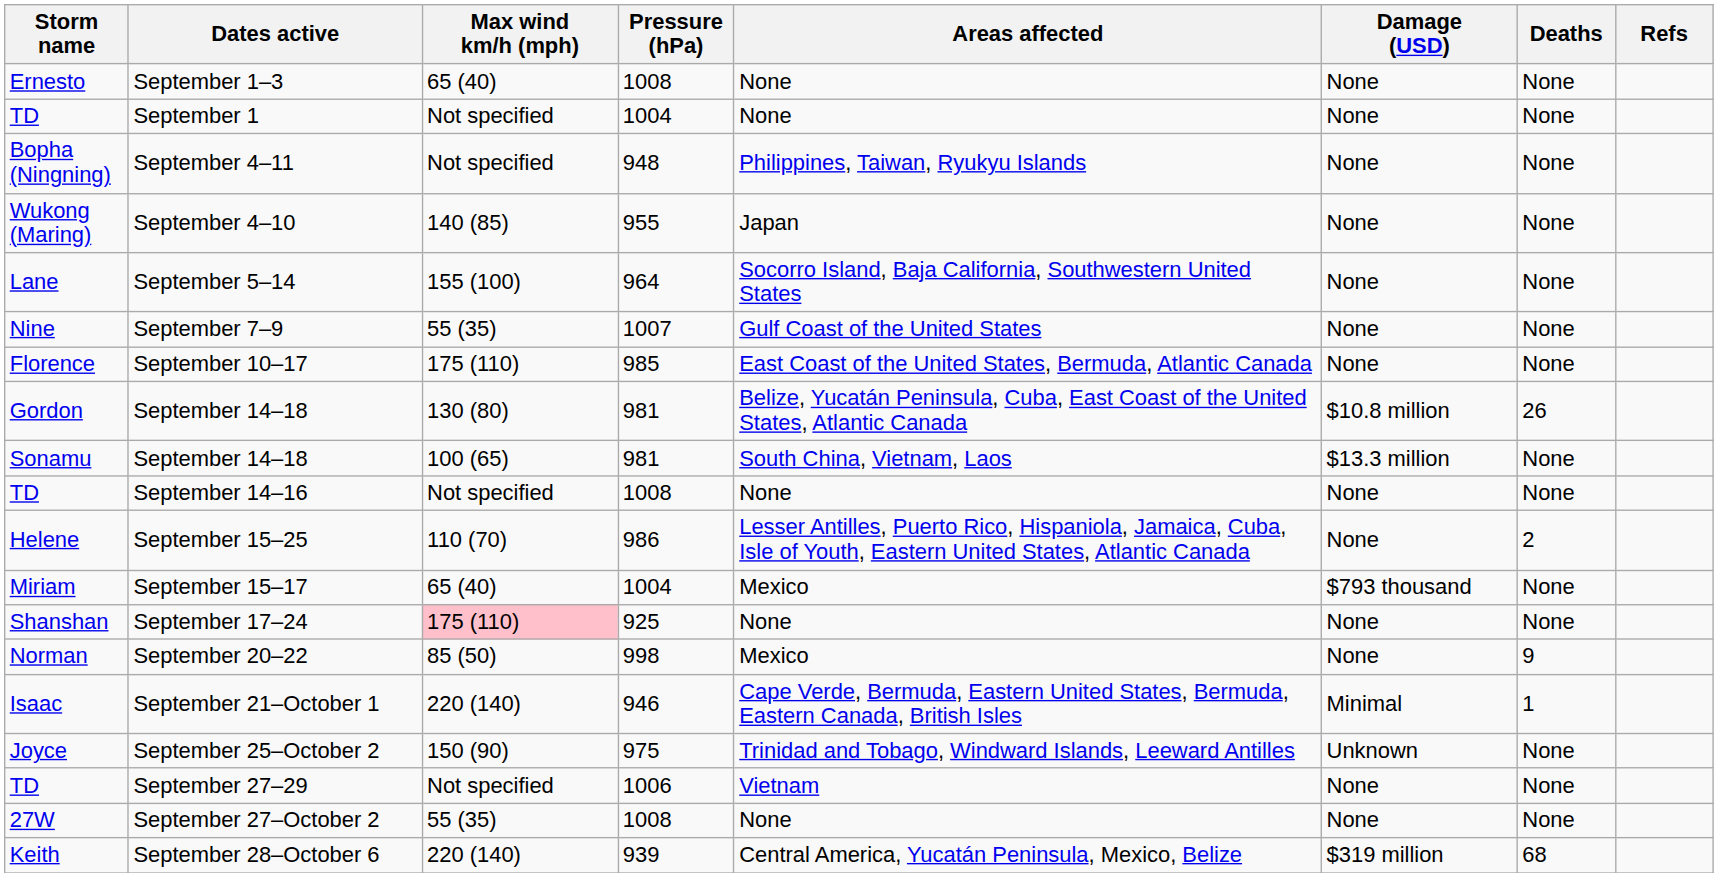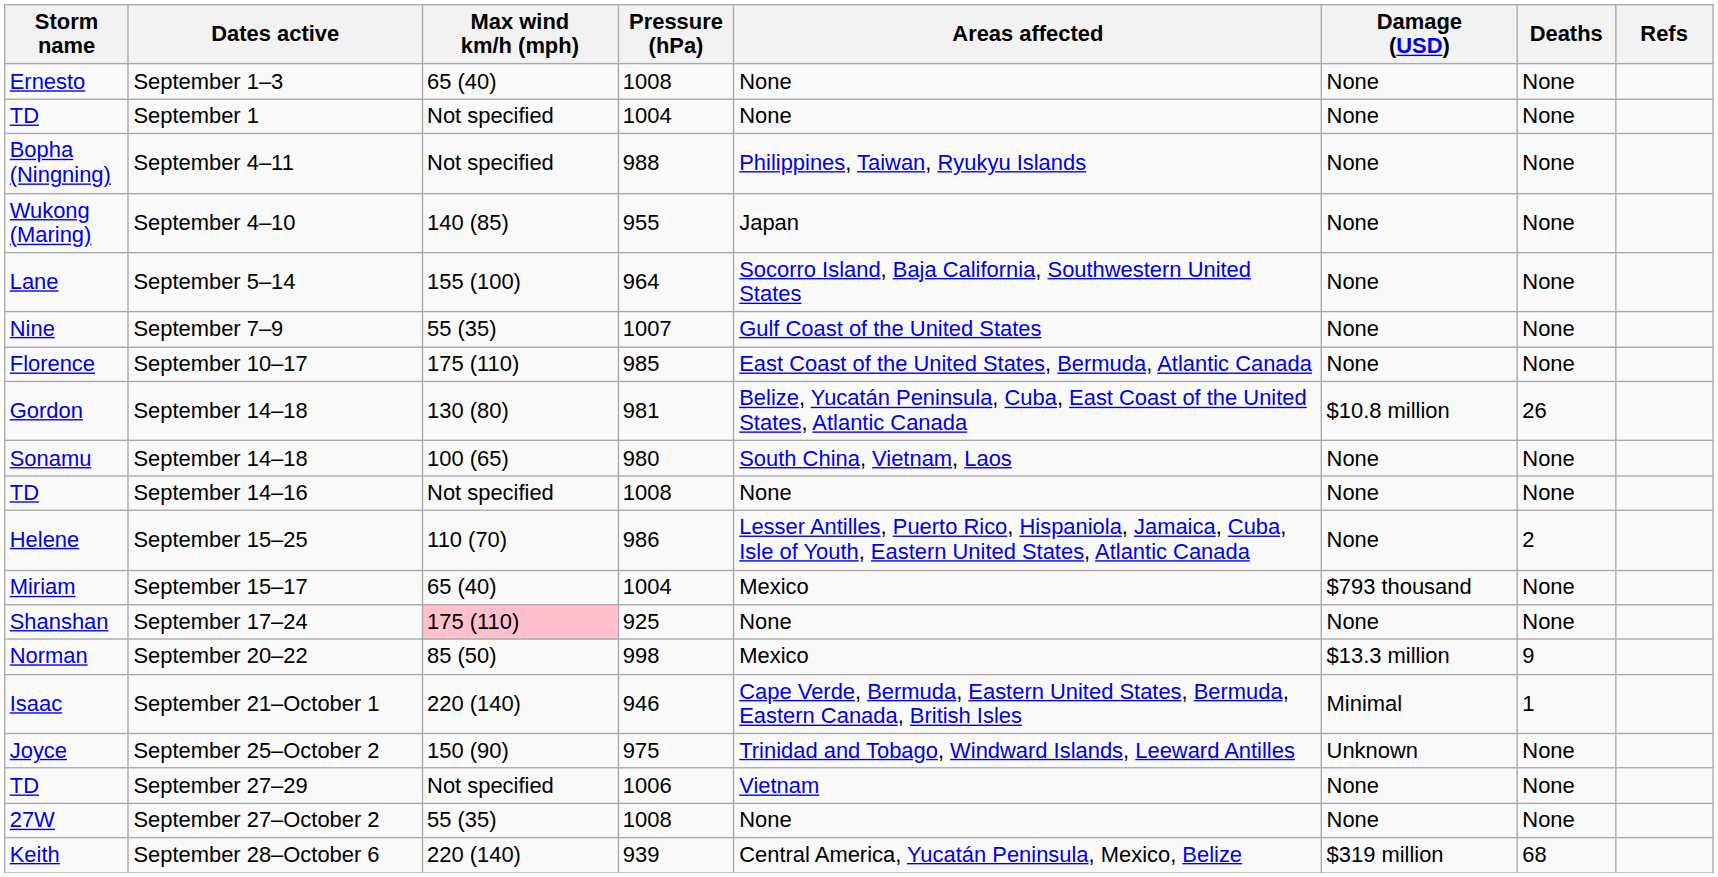 <table class="wikitable sortable">
 <tr>
 <th width="5%">Storm name</th>
 <th width="15%">Dates active</th>
 <th width="10%">Max wind<br>km/h (mph)</th>
 <th width="5%">Pressure<br>(hPa)</th>
 <th width="30%">Areas affected</th>
 <th width="10%">Damage<br>(<a href='#'>USD</a>)</th>
 <th width="5%">Deaths</th>
 <th width="5%">Refs</th>
 </tr>
 <tr>
 <td><a href='#'>Ernesto</a></td>
 <td>September 1–3</td>
 <td>65 (40)</td>
 <td>1008</td>
 <td>None</td>
 <td>None</td>
 <td>None</td>
 <td></td>
 </tr>
 <tr>
 <td><a href='#'>TD</a></td>
 <td>September 1</td>
 <td>Not specified</td>
 <td>1004</td>
 <td>None</td>
 <td>None</td>
 <td>None</td>
 <td></td>
 </tr>
 <tr>
 <td><a href='#'>Bopha (Ningning)</a></td>
 <td>September 4–11</td>
 <td>Not specified</td>
-<td>948</td>
+<td>988</td>
 <td><a href='#'>Philippines</a>, <a href='#'>Taiwan</a>, <a href='#'>Ryukyu Islands</a></td>
 <td>None</td>
 <td>None</td>
 <td></td>
 </tr>
 <tr>
 <td><a href='#'>Wukong (Maring)</a></td>
 <td>September 4–10</td>
 <td>140 (85)</td>
 <td>955</td>
 <td>Japan</td>
 <td>None</td>
 <td>None</td>
 <td></td>
 </tr>
 <tr>
 <td><a href='#'>Lane</a></td>
 <td>September 5–14</td>
 <td>155 (100)</td>
 <td>964</td>
 <td><a href='#'>Socorro Island</a>, <a href='#'>Baja California</a>, <a href='#'>Southwestern United States</a></td>
 <td>None</td>
 <td>None</td>
 <td></td>
 </tr>
 <tr>
 <td><a href='#'>Nine</a></td>
 <td>September 7–9</td>
 <td>55 (35)</td>
 <td>1007</td>
 <td><a href='#'>Gulf Coast of the United States</a></td>
 <td>None</td>
 <td>None</td>
 <td></td>
 </tr>
 <tr>
 <td><a href='#'>Florence</a></td>
 <td>September 10–17</td>
 <td>175 (110)</td>
 <td>985</td>
 <td><a href='#'>East Coast of the United States</a>, <a href='#'>Bermuda</a>, <a href='#'>Atlantic Canada</a></td>
 <td>None</td>
 <td>None</td>
 <td></td>
 </tr>
 <tr>
 <td><a href='#'>Gordon</a></td>
 <td>September 14–18</td>
 <td>130 (80)</td>
 <td>981</td>
 <td><a href='#'>Belize</a>, <a href='#'>Yucatán Peninsula</a>, <a href='#'>Cuba</a>, <a href='#'>East Coast of the United States</a>, <a href='#'>Atlantic Canada</a></td>
 <td>$10.8 million</td>
 <td>26</td>
 <td></td>
 </tr>
 <tr>
 <td><a href='#'>Sonamu</a></td>
 <td>September 14–18</td>
 <td>100 (65)</td>
-<td>981</td>
+<td>980</td>
 <td><a href='#'>South China</a>, <a href='#'>Vietnam</a>, <a href='#'>Laos</a></td>
-<td>$13.3 million</td>
+<td>None</td>
 <td>None</td>
 <td></td>
 </tr>
 <tr>
 <td><a href='#'>TD</a></td>
 <td>September 14–16</td>
 <td>Not specified</td>
 <td>1008</td>
 <td>None</td>
 <td>None</td>
 <td>None</td>
 <td></td>
 </tr>
 <tr>
 <td><a href='#'>Helene</a></td>
 <td>September 15–25</td>
 <td>110 (70)</td>
 <td>986</td>
 <td><a href='#'>Lesser Antilles</a>, <a href='#'>Puerto Rico</a>, <a href='#'>Hispaniola</a>, <a href='#'>Jamaica</a>, <a href='#'>Cuba</a>, <a href='#'>Isle of Youth</a>, <a href='#'>Eastern United States</a>, <a href='#'>Atlantic Canada</a></td>
 <td>None</td>
 <td>2</td>
 <td></td>
 </tr>
 <tr>
 <td><a href='#'>Miriam</a></td>
 <td>September 15–17</td>
 <td>65 (40)</td>
 <td>1004</td>
 <td>Mexico</td>
 <td>$793 thousand</td>
 <td>None</td>
 <td></td>
 </tr>
 <tr>
 <td><a href='#'>Shanshan</a></td>
 <td>September 17–24</td>
 <td style="background: pink;">175 (110)</td>
 <td>925</td>
 <td>None</td>
 <td>None</td>
 <td>None</td>
 <td></td>
 </tr>
 <tr>
 <td><a href='#'>Norman</a></td>
 <td>September 20–22</td>
 <td>85 (50)</td>
 <td>998</td>
 <td>Mexico</td>
-<td>None</td>
+<td>$13.3 million</td>
 <td>9</td>
 <td></td>
 </tr>
 <tr>
 <td><a href='#'>Isaac</a></td>
 <td>September 21–October 1</td>
 <td>220 (140)</td>
 <td>946</td>
 <td><a href='#'>Cape Verde</a>, <a href='#'>Bermuda</a>, <a href='#'>Eastern United States</a>, <a href='#'>Bermuda</a>, <a href='#'>Eastern Canada</a>, <a href='#'>British Isles</a></td>
 <td>Minimal</td>
 <td>1</td>
 <td></td>
 </tr>
 <tr>
 <td><a href='#'>Joyce</a></td>
 <td>September 25–October 2</td>
 <td>150 (90)</td>
 <td>975</td>
 <td><a href='#'>Trinidad and Tobago</a>, <a href='#'>Windward Islands</a>, <a href='#'>Leeward Antilles</a></td>
 <td>Unknown</td>
 <td>None</td>
 <td></td>
 </tr>
 <tr>
 <td><a href='#'>TD</a></td>
 <td>September 27–29</td>
 <td>Not specified</td>
 <td>1006</td>
 <td><a href='#'>Vietnam</a></td>
 <td>None</td>
 <td>None</td>
 <td></td>
 </tr>
 <tr>
 <td><a href='#'>27W</a></td>
 <td>September 27–October 2</td>
 <td>55 (35)</td>
 <td>1008</td>
 <td>None</td>
 <td>None</td>
 <td>None</td>
 <td></td>
 </tr>
 <tr>
 <td><a href='#'>Keith</a></td>
 <td>September 28–October 6</td>
 <td>220 (140)</td>
 <td>939</td>
 <td>Central America, <a href='#'>Yucatán Peninsula</a>, Mexico, <a href='#'>Belize</a></td>
 <td>$319 million</td>
 <td>68</td>
 <td></td>
 </tr>
 <tr>
 </tr>
 </table>
